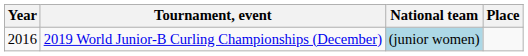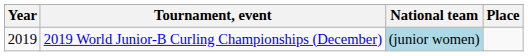 <table class="wikitable">
 <tr>
 <th scope="col">Year</th>
 <th scope="col">Tournament, event</th>
 <th scope="col">National team</th>
 <th scope="col">Place</th>
 </tr>
 <tr>
-<td>2016</td>
+<td>2019</td>
 <td><a href='#'>2019 World Junior-B Curling Championships (December)</a></td>
 <td style="background: lightblue;"> (junior women)</td>
 <td></td>
 </tr>
 </table>
